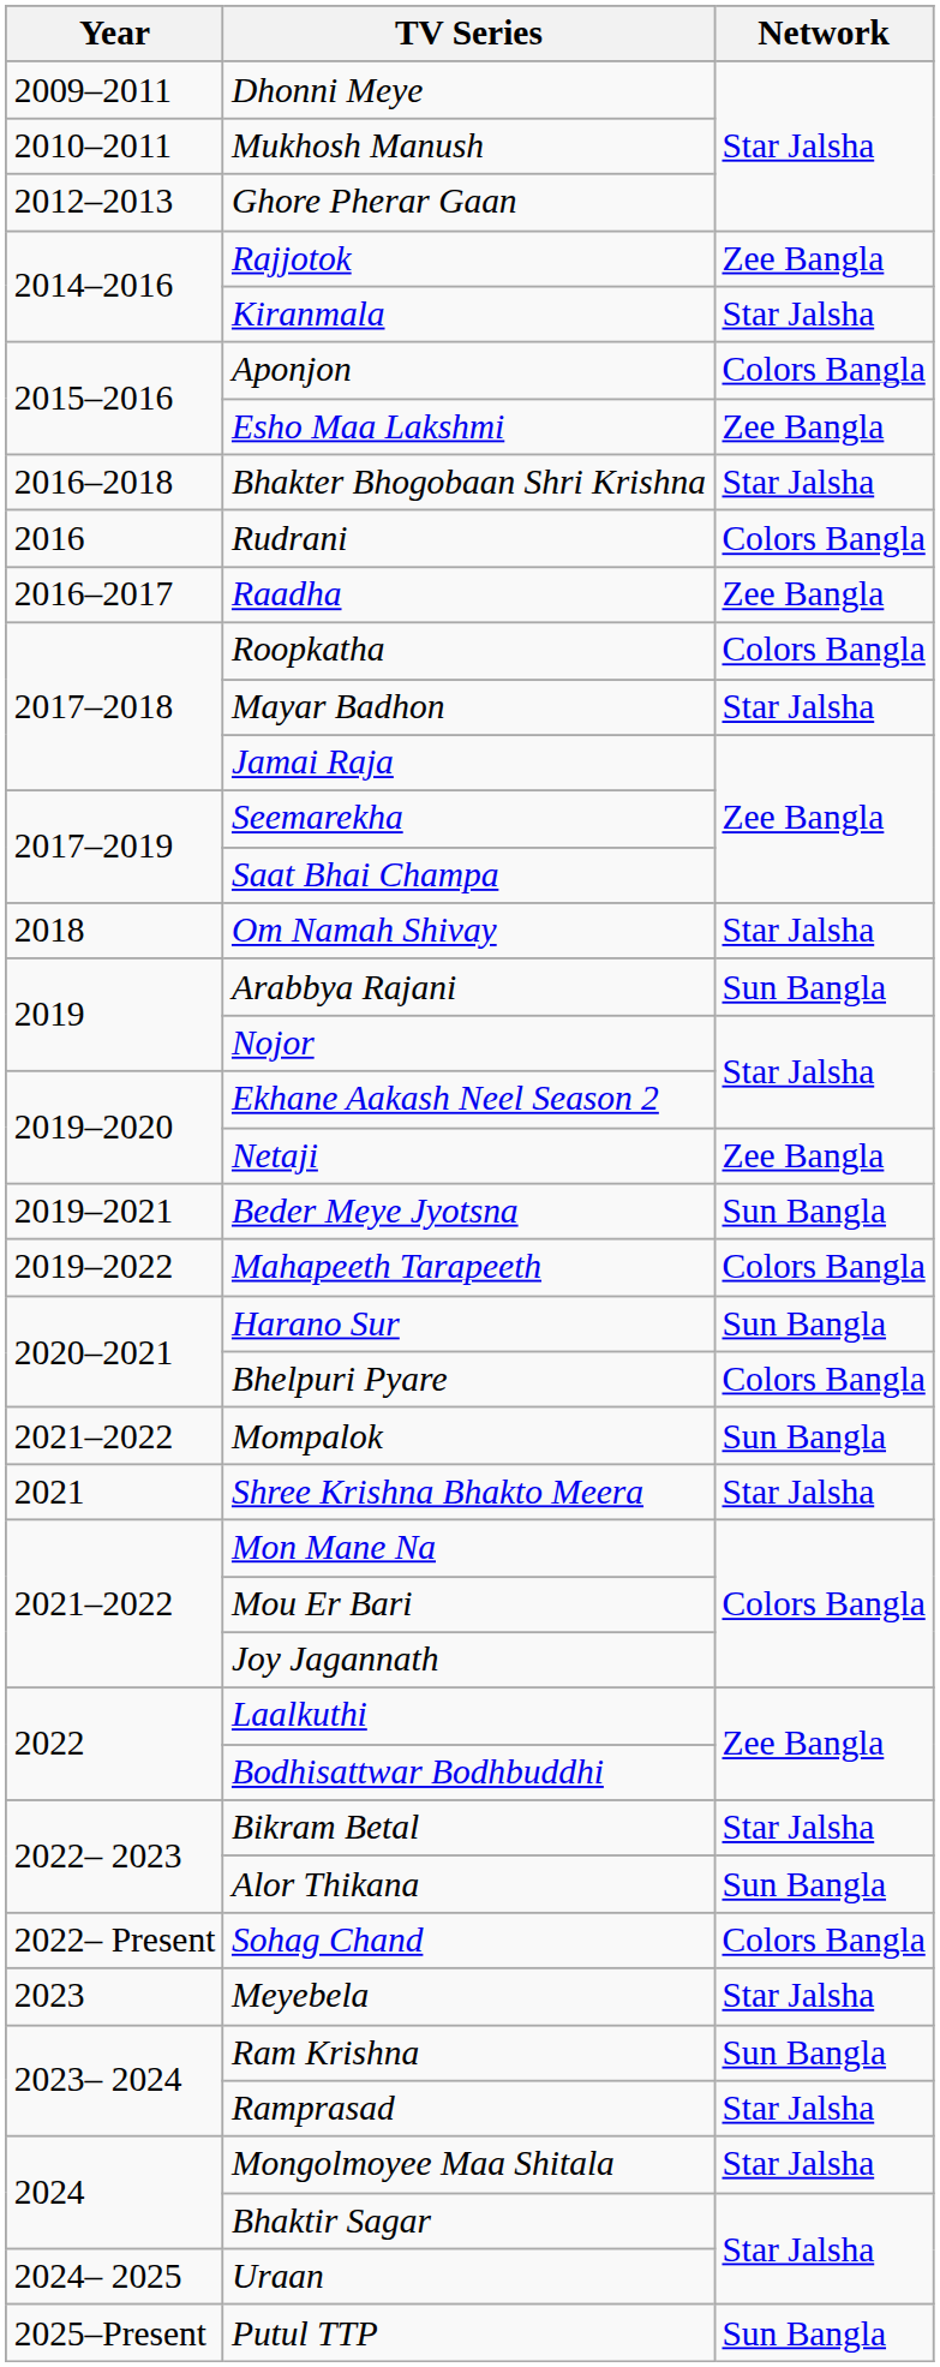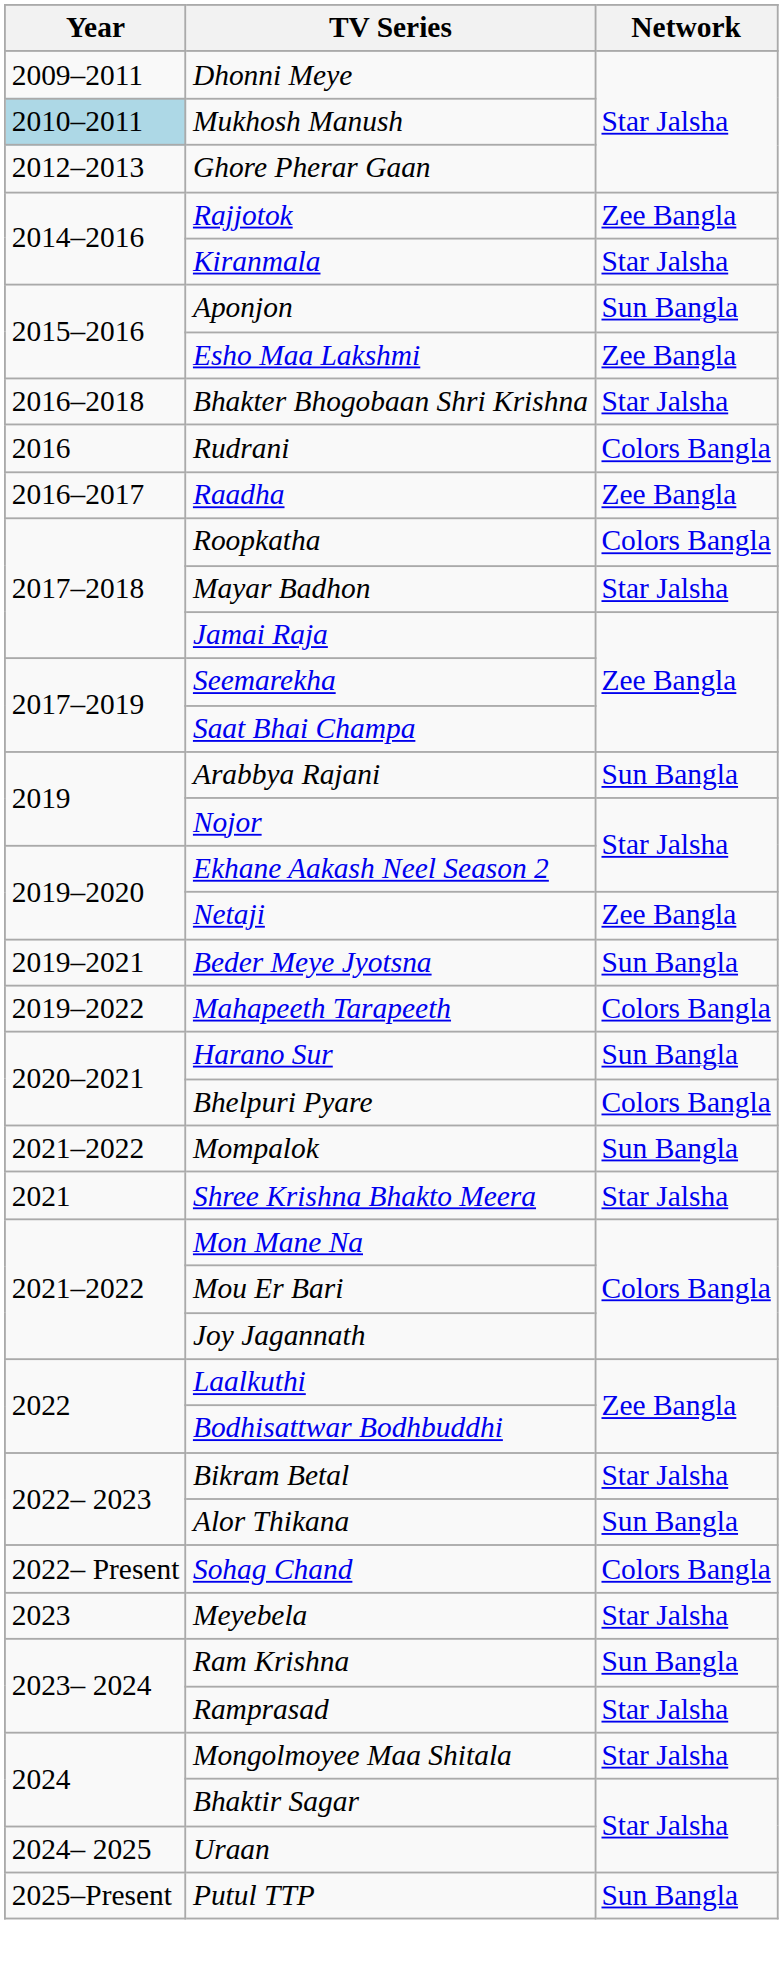 <table class="wikitable">
 <tr>
 <th>Year</th>
 <th>TV Series</th>
 <th>Network</th>
 </tr>
 <tr>
 <td>2009–2011</td>
 <td><em>Dhonni Meye</em></td>
 <td rowspan="3"><a href='#'>Star Jalsha</a></td>
 </tr>
 <tr>
-<td>2010–2011</td>
+<td style="background: lightblue;">2010–2011</td>
 <td><em>Mukhosh Manush</em></td>
 </tr>
 <tr>
 <td>2012–2013</td>
 <td><em>Ghore Pherar Gaan</em></td>
 </tr>
 <tr>
 <td rowspan="2">2014–2016</td>
 <td><em><a href='#'>Rajjotok</a></em></td>
 <td><a href='#'>Zee Bangla</a></td>
 </tr>
 <tr>
 <td><em><a href='#'>Kiranmala</a></em></td>
 <td><a href='#'>Star Jalsha</a></td>
 </tr>
 <tr>
 <td rowspan="2">2015–2016</td>
 <td><em>Aponjon</em></td>
-<td><a href='#'>Colors Bangla</a></td>
+<td><a href='#'>Sun Bangla</a></td>
 </tr>
 <tr>
 <td><em><a href='#'>Esho Maa Lakshmi</a></em></td>
 <td><a href='#'>Zee Bangla</a></td>
 </tr>
 <tr>
 <td>2016–2018</td>
 <td><em>Bhakter Bhogobaan Shri Krishna</em></td>
 <td><a href='#'>Star Jalsha</a></td>
 </tr>
 <tr>
 <td>2016</td>
 <td><em>Rudrani</em></td>
 <td><a href='#'>Colors Bangla</a></td>
 </tr>
 <tr>
 <td>2016–2017</td>
 <td><em><a href='#'>Raadha</a></em></td>
 <td><a href='#'>Zee Bangla</a></td>
 </tr>
 <tr>
 <td rowspan="3">2017–2018</td>
 <td><em>Roopkatha</em></td>
 <td><a href='#'>Colors Bangla</a></td>
 </tr>
 <tr>
 <td><em>Mayar Badhon</em></td>
 <td><a href='#'>Star Jalsha</a></td>
 </tr>
 <tr>
 <td><em><a href='#'>Jamai Raja</a></em></td>
 <td rowspan="3"><a href='#'>Zee Bangla</a></td>
 </tr>
 <tr>
 <td rowspan="2">2017–2019</td>
 <td><em><a href='#'>Seemarekha</a></em></td>
 </tr>
 <tr>
 <td><em><a href='#'>Saat Bhai Champa</a></em></td>
-</tr>
-<tr>
-<td>2018</td>
-<td><em><a href='#'>Om Namah Shivay</a></em></td>
-<td><a href='#'>Star Jalsha</a></td>
 </tr>
 <tr>
 <td rowspan="2">2019</td>
 <td><em>Arabbya Rajani</em></td>
 <td><a href='#'>Sun Bangla</a></td>
 </tr>
 <tr>
 <td><em><a href='#'>Nojor</a></em></td>
 <td rowspan="2"><a href='#'>Star Jalsha</a></td>
 </tr>
 <tr>
 <td rowspan="2">2019–2020</td>
 <td><em><a href='#'>Ekhane Aakash Neel Season 2</a></em></td>
 </tr>
 <tr>
 <td><em><a href='#'>Netaji</a></em></td>
 <td><a href='#'>Zee Bangla</a></td>
 </tr>
 <tr>
 <td>2019–2021</td>
 <td><em><a href='#'>Beder Meye Jyotsna</a></em></td>
 <td><a href='#'>Sun Bangla</a></td>
 </tr>
 <tr>
 <td>2019–2022</td>
 <td><em><a href='#'>Mahapeeth Tarapeeth</a></em></td>
 <td><a href='#'>Colors Bangla</a></td>
 </tr>
 <tr>
 <td rowspan="2">2020–2021</td>
 <td><a href='#'><em>Harano Sur</em></a></td>
 <td><a href='#'>Sun Bangla</a></td>
 </tr>
 <tr>
 <td><em>Bhelpuri Pyare</em></td>
 <td><a href='#'>Colors Bangla</a></td>
 </tr>
 <tr>
 <td>2021–2022</td>
 <td><em>Mompalok</em></td>
 <td><a href='#'>Sun Bangla</a></td>
 </tr>
 <tr>
 <td>2021</td>
 <td><em><a href='#'>Shree Krishna Bhakto Meera</a></em></td>
 <td><a href='#'>Star Jalsha</a></td>
 </tr>
 <tr>
 <td rowspan="3">2021–2022</td>
 <td><em> <a href='#'>Mon Mane Na</a></em></td>
 <td rowspan="3"><a href='#'>Colors Bangla</a></td>
 </tr>
 <tr>
 <td><em>Mou Er Bari</em></td>
 </tr>
 <tr>
 <td><em>Joy Jagannath</em></td>
 </tr>
 <tr>
 <td rowspan="2">2022</td>
 <td><em><a href='#'>Laalkuthi</a></em></td>
 <td rowspan="2"><a href='#'>Zee Bangla</a></td>
 </tr>
 <tr>
 <td><em><a href='#'>Bodhisattwar Bodhbuddhi</a></em></td>
 </tr>
 <tr>
 <td rowspan="2">2022– 2023</td>
 <td><em>Bikram Betal</em></td>
 <td><a href='#'>Star Jalsha</a></td>
 </tr>
 <tr>
 <td><em>Alor Thikana</em></td>
 <td><a href='#'>Sun Bangla</a></td>
 </tr>
 <tr>
 <td>2022– Present</td>
 <td><em><a href='#'>Sohag Chand</a></em></td>
 <td><a href='#'>Colors Bangla</a></td>
 </tr>
 <tr>
 <td>2023</td>
 <td><em>Meyebela</em></td>
 <td><a href='#'>Star Jalsha</a></td>
 </tr>
 <tr>
 <td rowspan="2">2023– 2024</td>
 <td><em>Ram Krishna</em></td>
 <td><a href='#'>Sun Bangla</a></td>
 </tr>
 <tr>
 <td><em>Ramprasad</em></td>
 <td><a href='#'>Star Jalsha</a></td>
 </tr>
 <tr>
 <td rowspan="2">2024</td>
 <td><em>Mongolmoyee Maa Shitala</em></td>
 <td><a href='#'>Star Jalsha</a></td>
 </tr>
 <tr>
 <td><em>Bhaktir Sagar</em></td>
 <td rowspan="2"><a href='#'>Star Jalsha</a></td>
 </tr>
 <tr>
 <td>2024– 2025</td>
 <td><em>Uraan</em></td>
 </tr>
 <tr>
 <td>2025–Present</td>
 <td><em>Putul TTP</em></td>
 <td><a href='#'>Sun Bangla</a></td>
 </tr>
 </table>
